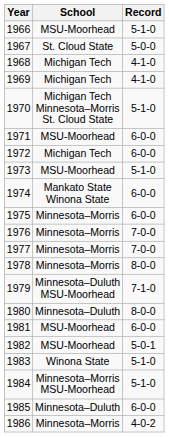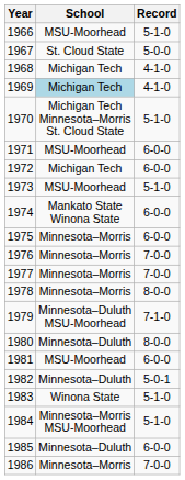 <table class="wikitable" style="text-align:center">
 <tr>
 <th>Year</th>
 <th>School</th>
 <th>Record</th>
 </tr>
 <tr>
 <td>1966</td>
 <td>MSU-Moorhead</td>
 <td>5-1-0</td>
 </tr>
 <tr>
 <td>1967</td>
 <td>St. Cloud State</td>
 <td>5-0-0</td>
 </tr>
 <tr>
 <td>1968</td>
 <td>Michigan Tech</td>
 <td>4-1-0</td>
 </tr>
 <tr>
 <td>1969</td>
-<td>Michigan Tech</td>
+<td style="background: lightblue;">Michigan Tech</td>
 <td>4-1-0</td>
 </tr>
 <tr>
 <td>1970</td>
 <td>Michigan Tech<br>Minnesota–Morris<br>St. Cloud State</td>
 <td>5-1-0</td>
 </tr>
 <tr>
 <td>1971</td>
 <td>MSU-Moorhead</td>
 <td>6-0-0</td>
 </tr>
 <tr>
 <td>1972</td>
 <td>Michigan Tech</td>
 <td>6-0-0</td>
 </tr>
 <tr>
 <td>1973</td>
 <td>MSU-Moorhead</td>
 <td>5-1-0</td>
 </tr>
 <tr>
 <td>1974</td>
 <td>Mankato State<br>Winona State</td>
 <td>6-0-0</td>
 </tr>
 <tr>
 <td>1975</td>
 <td>Minnesota–Morris</td>
 <td>6-0-0</td>
 </tr>
 <tr>
 <td>1976</td>
 <td>Minnesota–Morris</td>
 <td>7-0-0</td>
 </tr>
 <tr>
 <td>1977</td>
 <td>Minnesota–Morris</td>
 <td>7-0-0</td>
 </tr>
 <tr>
 <td>1978</td>
 <td>Minnesota–Morris</td>
 <td>8-0-0</td>
 </tr>
 <tr>
 <td>1979</td>
 <td>Minnesota–Duluth<br>MSU-Moorhead</td>
 <td>7-1-0</td>
 </tr>
 <tr>
 <td>1980</td>
 <td>Minnesota–Duluth</td>
 <td>8-0-0</td>
 </tr>
 <tr>
 <td>1981</td>
 <td>MSU-Moorhead</td>
 <td>6-0-0</td>
 </tr>
 <tr>
 <td>1982</td>
-<td>MSU-Moorhead</td>
+<td>Minnesota–Duluth</td>
 <td>5-0-1</td>
 </tr>
 <tr>
 <td>1983</td>
 <td>Winona State</td>
 <td>5-1-0</td>
 </tr>
 <tr>
 <td>1984</td>
 <td>Minnesota–Morris<br>MSU-Moorhead</td>
 <td>5-1-0</td>
 </tr>
 <tr>
 <td>1985</td>
 <td>Minnesota–Duluth</td>
 <td>6-0-0</td>
 </tr>
 <tr>
 <td>1986</td>
 <td>Minnesota–Morris</td>
-<td>4-0-2</td>
+<td>7-0-0</td>
 </tr>
 </table>
